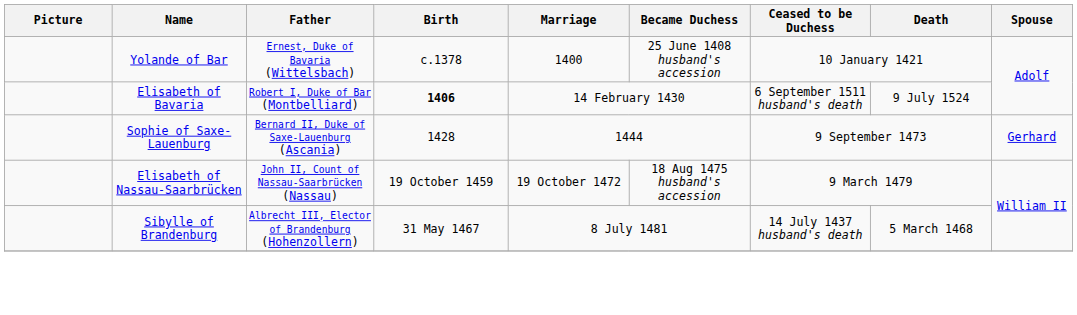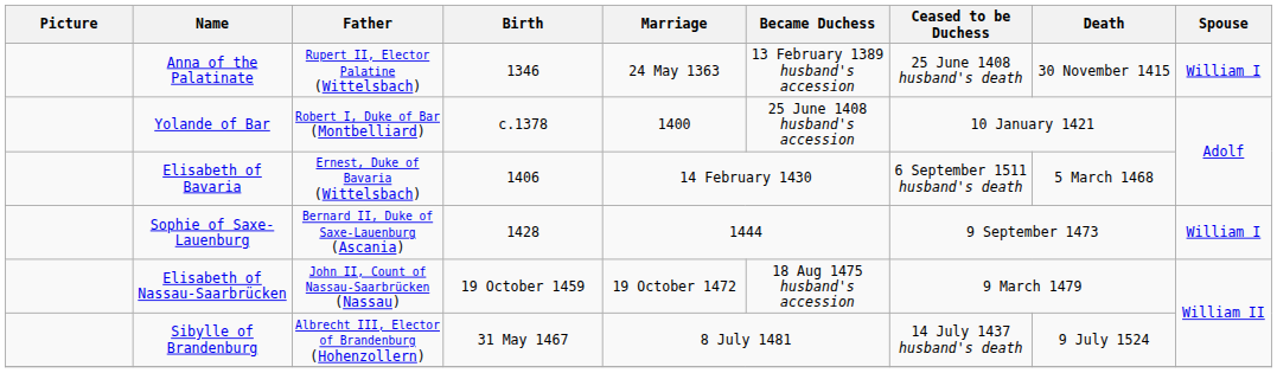 <table width=95% class="wikitable">
 <tr>
 <th width = "8%">Picture</th>
 <th width = "10%">Name</th>
 <th width = "9%">Father</th>
 <th width = "10%">Birth</th>
 <th width = "9%">Marriage</th>
 <th width = "9%">Became Duchess</th>
 <th width = "9%">Ceased to be Duchess</th>
 <th width = "9%">Death</th>
 <th width = "6%">Spouse</th>
 </tr>
 <tr>
 <td align="center"></td>
+<td align="center"><a href='#'>Anna of the Palatinate</a></td>
+<td align="center"><small><a href='#'>Rupert II, Elector Palatine</a></small><br>(<a href='#'>Wittelsbach</a>)</td>
+<td align="center">1346</td>
+<td align="center">24 May 1363</td>
+<td align="center">13 February 1389<br><em>husband's accession</em></td>
+<td align="center">25 June 1408<br><em>husband's death</em></td>
+<td align="center">30 November 1415</td>
+<td align="center"><a href='#'>William I</a></td>
+</tr>
+<tr>
+<td align="center"></td>
 <td align="center"><a href='#'>Yolande of Bar</a></td>
-<td align="center"><small><a href='#'>Ernest, Duke of Bavaria</a></small><br>(<a href='#'>Wittelsbach</a>)</td>
+<td align="center"><small><a href='#'>Robert I, Duke of Bar</a></small><br>(<a href='#'>Montbelliard</a>)</td>
 <td align="center">c.1378</td>
 <td align="center">1400</td>
 <td align="center">25 June 1408<br><em>husband's accession</em></td>
 <td align="center" colspan="2">10 January 1421</td>
 <td align="center" rowspan="2"><a href='#'>Adolf</a></td>
 </tr>
 <tr>
 <td align="center"></td>
 <td align="center"><a href='#'>Elisabeth of Bavaria</a></td>
-<td align="center"><small><a href='#'>Robert I, Duke of Bar</a></small><br>(<a href='#'>Montbelliard</a>)</td>
-<td align="center"><strong>1406</strong></td>
+<td align="center"><small><a href='#'>Ernest, Duke of Bavaria</a></small><br>(<a href='#'>Wittelsbach</a>)</td>
+<td align="center">1406</td>
 <td align="center" colspan="2">14 February 1430</td>
 <td align="center">6 September 1511<br><em>husband's death</em></td>
-<td align="center">9 July 1524</td>
+<td align="center">5 March 1468</td>
 </tr>
 <tr>
 <td align="center"></td>
 <td align="center"><a href='#'>Sophie of Saxe-Lauenburg</a></td>
 <td align="center"><small><a href='#'>Bernard II, Duke of Saxe-Lauenburg</a></small><br>(<a href='#'>Ascania</a>)</td>
 <td align="center">1428</td>
 <td align="center" colspan="2">1444</td>
 <td align="center" colspan="2">9 September 1473</td>
-<td align="center"><a href='#'>Gerhard</a></td>
+<td align="center"><a href='#'>William I</a></td>
 </tr>
 <tr>
 <td align="center"></td>
 <td align="center"><a href='#'>Elisabeth of Nassau-Saarbrücken</a></td>
 <td align="center"><small><a href='#'>John II, Count of Nassau-Saarbrücken</a></small><br>(<a href='#'>Nassau</a>)</td>
 <td align="center">19 October 1459</td>
 <td align="center">19 October 1472</td>
 <td align="center">18 Aug 1475<br><em>husband's accession</em></td>
 <td align="center" colspan="2">9 March 1479</td>
 <td align="center" rowspan="2"><a href='#'>William II</a></td>
 </tr>
 <tr>
 <td align="center"></td>
 <td align="center"><a href='#'>Sibylle of Brandenburg</a></td>
 <td align="center"><small><a href='#'>Albrecht III, Elector of Brandenburg</a></small><br>(<a href='#'>Hohenzollern</a>)</td>
 <td align="center">31 May 1467</td>
 <td align="center" colspan="2">8 July 1481</td>
 <td align="center">14 July 1437<br><em>husband's death</em></td>
-<td align="center">5 March 1468</td>
+<td align="center">9 July 1524</td>
 </tr>
 <tr>
 </tr>
 </table>
